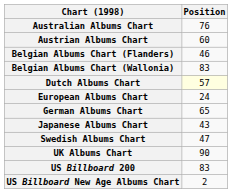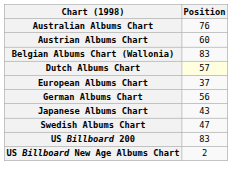 <table class="wikitable plainrowheaders sortable" style="text-align:center;">
 <tr>
 <th>Chart (1998)</th>
 <th>Position</th>
 </tr>
 <tr>
 <th scope="row">Australian Albums Chart</th>
 <td>76</td>
 </tr>
 <tr>
 <th scope="row">Austrian Albums Chart</th>
 <td>60</td>
 </tr>
 <tr>
-<th scope="row">Belgian Albums Chart (Flanders)</th>
-<td>46</td>
-</tr>
-<tr>
 <th scope="row">Belgian Albums Chart (Wallonia)</th>
 <td>83</td>
 </tr>
 <tr>
 <th scope="row">Dutch Albums Chart</th>
 <td style="background: lightyellow;">57</td>
 </tr>
 <tr>
 <th scope="row">European Albums Chart</th>
-<td>24</td>
+<td>37</td>
 </tr>
 <tr>
 <th scope="row">German Albums Chart</th>
-<td>65</td>
+<td>56</td>
 </tr>
 <tr>
 <th scope="row">Japanese Albums Chart</th>
 <td>43</td>
 </tr>
 <tr>
 <th scope="row">Swedish Albums Chart</th>
 <td>47</td>
 </tr>
 <tr>
-<th scope="row">UK Albums Chart</th>
-<td>90</td>
-</tr>
-<tr>
 <th scope="row">US <em>Billboard</em> 200</th>
 <td>83</td>
 </tr>
 <tr>
 <th scope="row">US <em>Billboard</em> New Age Albums Chart</th>
 <td>2</td>
 </tr>
 </table>
